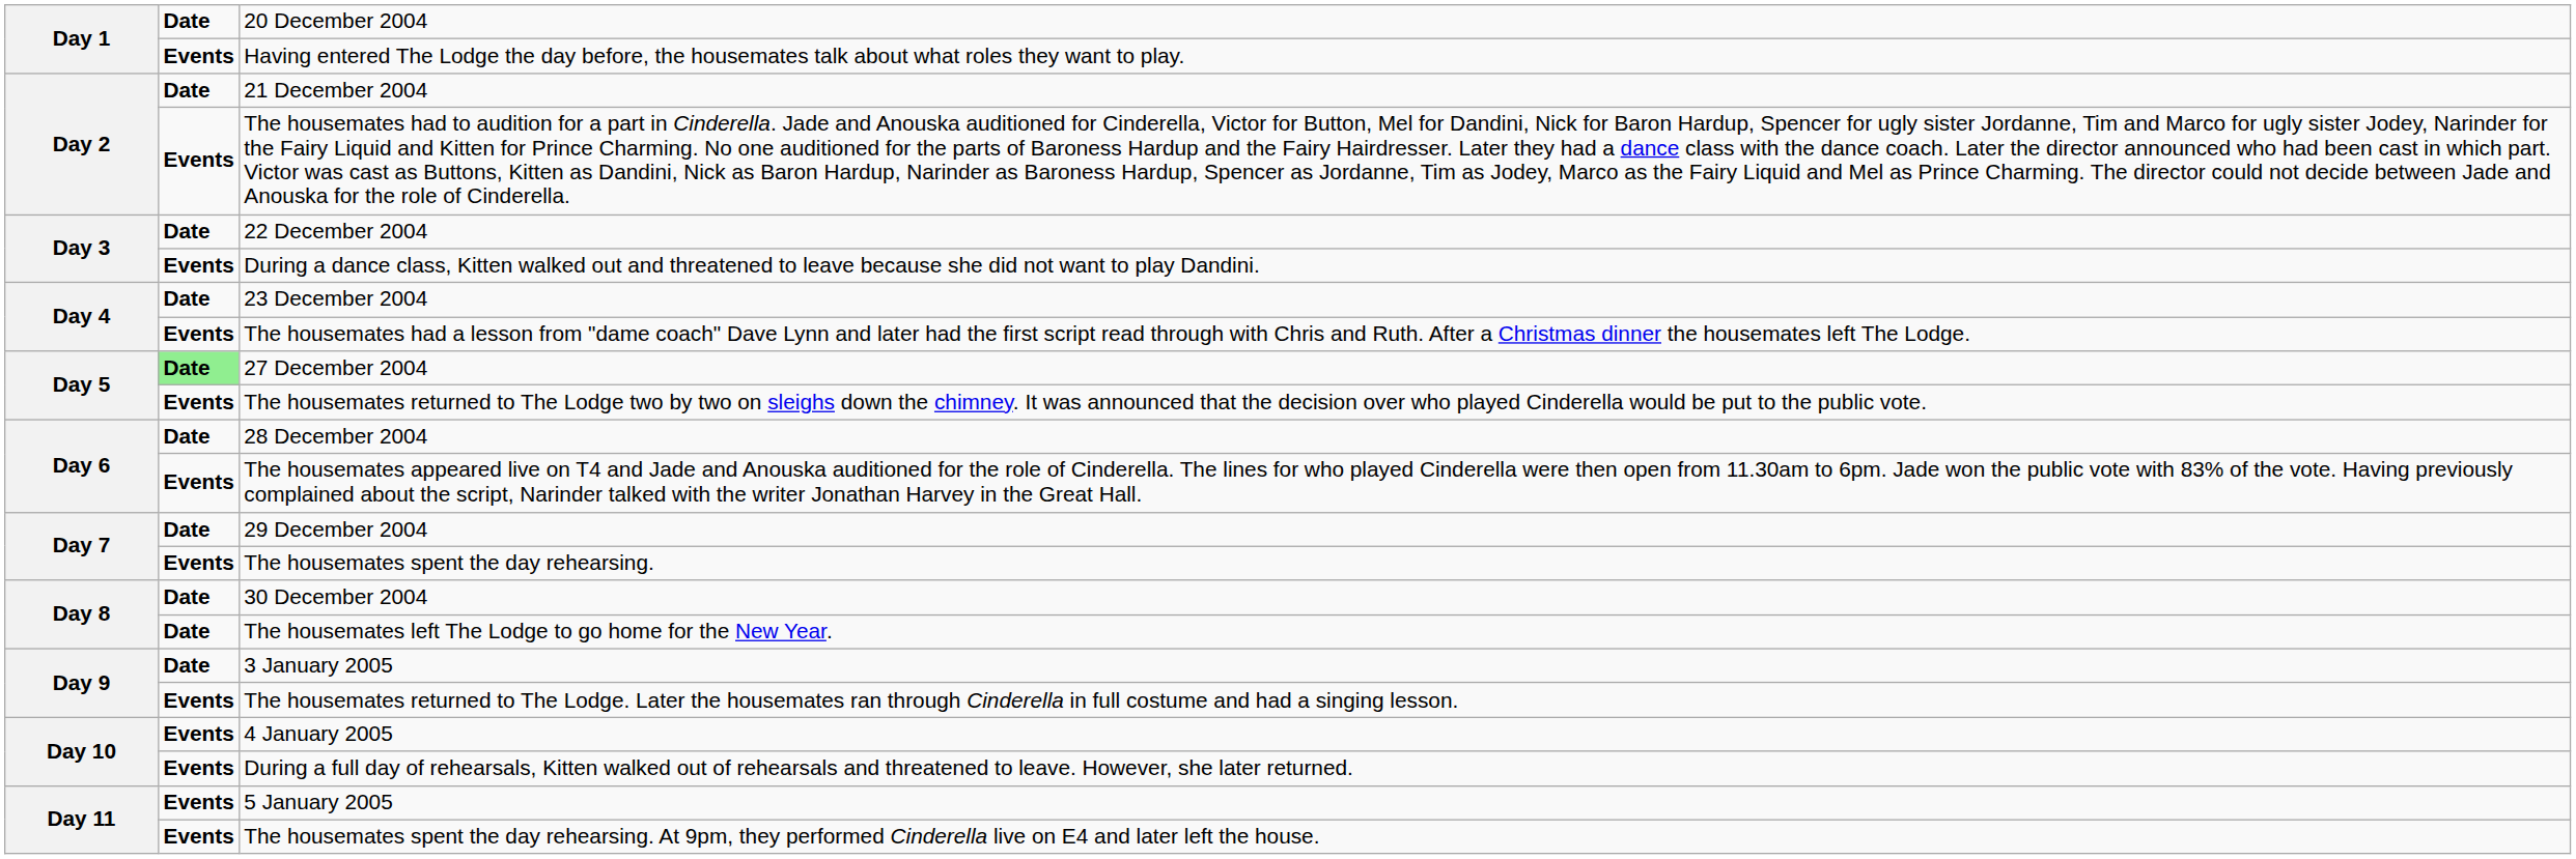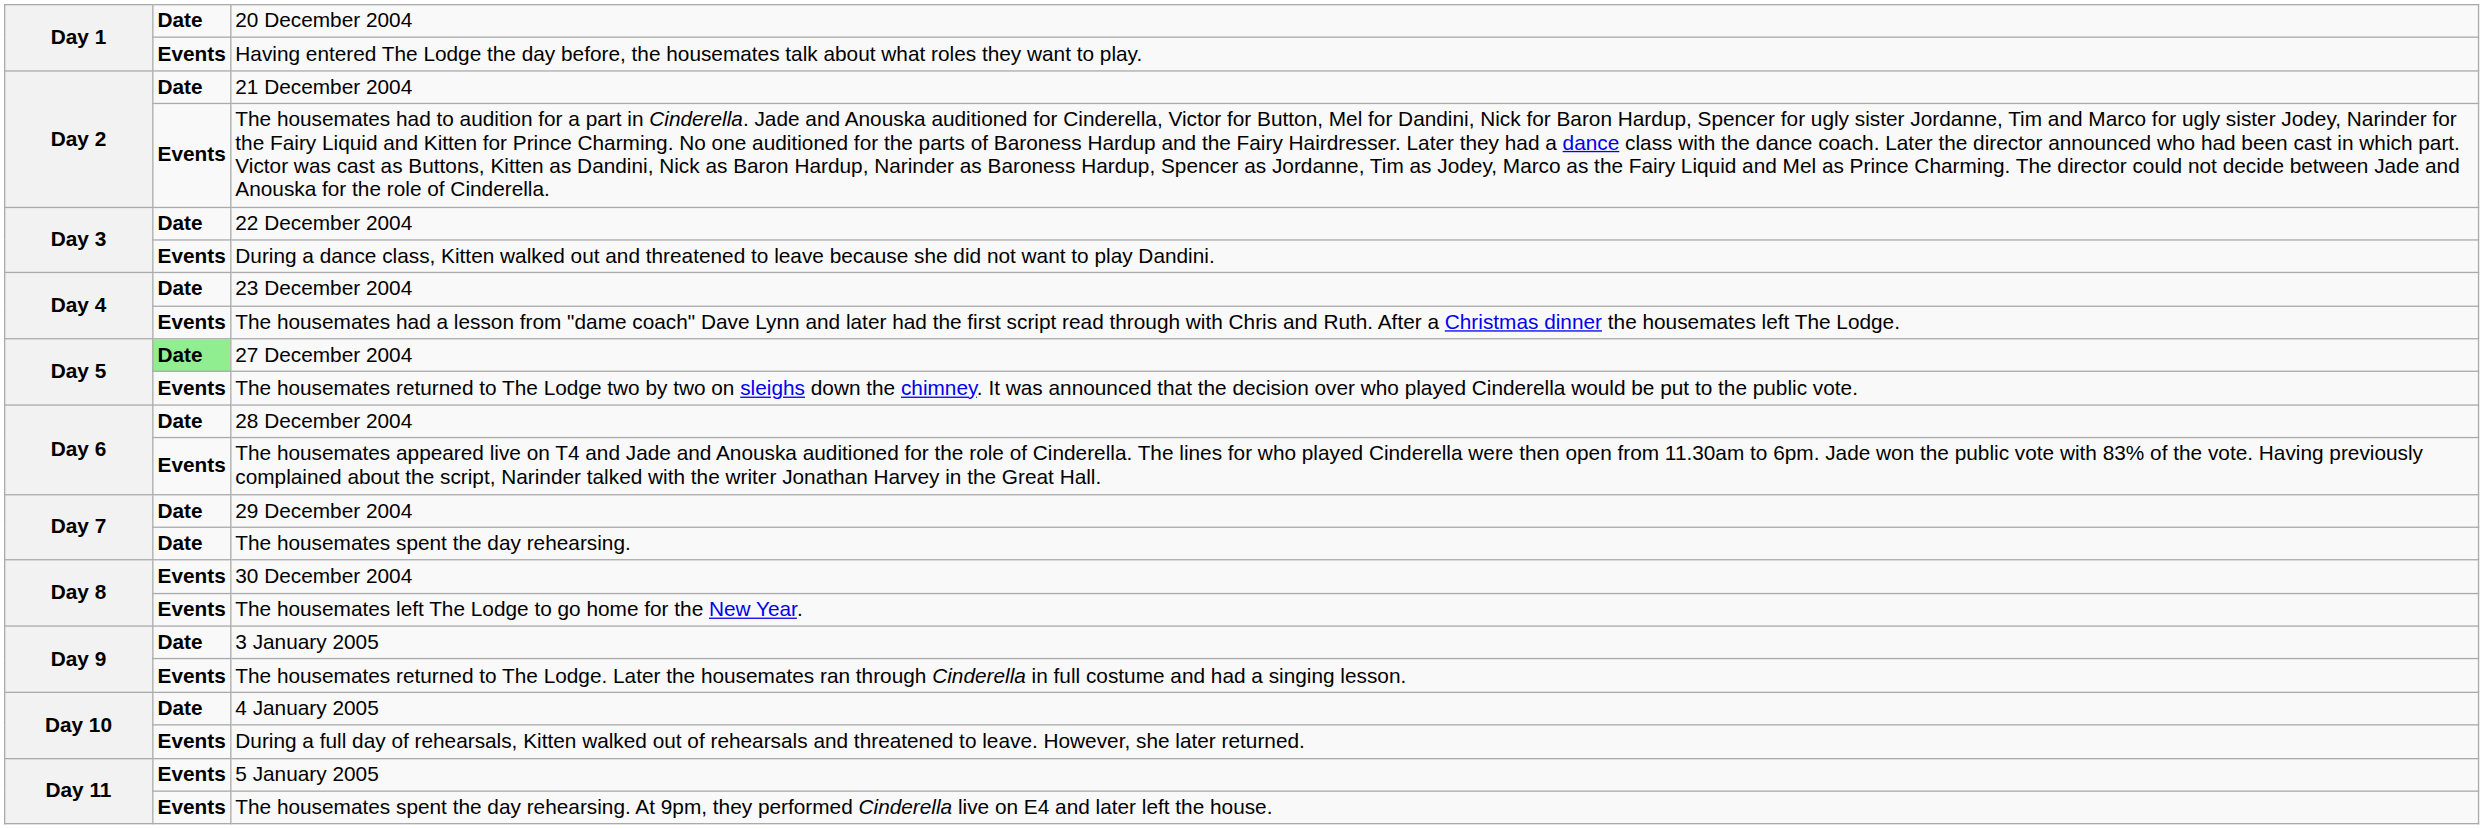 <table class="wikitable" style="width: 96%; margin-left: auto; margin-right: auto;">
 <tr>
 <th rowspan=2 style="width: 6%;"><strong>Day 1</strong></th>
 <td><strong>Date</strong></td>
 <td>20 December 2004</td>
 </tr>
 <tr>
 <td><strong>Events</strong></td>
 <td>Having entered The Lodge the day before, the housemates talk about what roles they want to play.</td>
 </tr>
 <tr>
 <th rowspan=2><strong>Day 2</strong></th>
 <td><strong>Date</strong></td>
 <td>21 December 2004</td>
 </tr>
 <tr>
 <td><strong>Events</strong></td>
 <td>The housemates had to audition for a part in <em>Cinderella</em>. Jade and Anouska auditioned for Cinderella, Victor for Button, Mel for Dandini, Nick for Baron Hardup, Spencer for ugly sister Jordanne, Tim and Marco for ugly sister Jodey, Narinder for the Fairy Liquid and Kitten for Prince Charming. No one auditioned for the parts of Baroness Hardup and the Fairy Hairdresser. Later they had a <a href='#'>dance</a> class with the dance coach. Later the director announced who had been cast in which part. Victor was cast as Buttons, Kitten as Dandini, Nick as Baron Hardup, Narinder as Baroness Hardup, Spencer as Jordanne, Tim as Jodey, Marco as the Fairy Liquid and Mel as Prince Charming. The director could not decide between Jade and Anouska for the role of Cinderella.</td>
 </tr>
 <tr>
 <th rowspan=2><strong>Day 3</strong></th>
 <td><strong>Date</strong></td>
 <td>22 December 2004</td>
 </tr>
 <tr>
 <td><strong>Events</strong></td>
 <td>During a dance class, Kitten walked out and threatened to leave because she did not want to play Dandini.</td>
 </tr>
 <tr>
 <th rowspan=2><strong>Day 4</strong></th>
 <td><strong>Date</strong></td>
 <td>23 December 2004</td>
 </tr>
 <tr>
 <td><strong>Events</strong></td>
 <td>The housemates had a lesson from "dame coach" Dave Lynn and later had the first script read through with Chris and Ruth. After a <a href='#'>Christmas dinner</a> the housemates left The Lodge.</td>
 </tr>
 <tr>
 <th rowspan=2><strong>Day 5</strong></th>
 <td style="background: lightgreen;"><strong>Date</strong></td>
 <td>27 December 2004</td>
 </tr>
 <tr>
 <td><strong>Events</strong></td>
 <td>The housemates returned to The Lodge two by two on <a href='#'>sleighs</a> down the <a href='#'>chimney</a>. It was announced that the decision over who played Cinderella would be put to the public vote.</td>
 </tr>
 <tr>
 <th rowspan=2><strong>Day 6</strong></th>
 <td><strong>Date</strong></td>
 <td>28 December 2004</td>
 </tr>
 <tr>
 <td><strong>Events</strong></td>
 <td>The housemates appeared live on T4 and Jade and Anouska auditioned for the role of Cinderella. The lines for who played Cinderella were then open from 11.30am to 6pm. Jade won the public vote with 83% of the vote. Having previously complained about the script, Narinder talked with the writer Jonathan Harvey in the Great Hall.</td>
 </tr>
 <tr>
 <th rowspan=2><strong>Day 7</strong></th>
 <td><strong>Date</strong></td>
 <td>29 December 2004</td>
 </tr>
 <tr>
-<td><strong>Events</strong></td>
+<td><strong>Date</strong></td>
 <td>The housemates spent the day rehearsing.</td>
 </tr>
 <tr>
 <th rowspan=2><strong>Day 8</strong></th>
-<td><strong>Date</strong></td>
+<td><strong>Events</strong></td>
 <td>30 December 2004</td>
 </tr>
 <tr>
-<td><strong>Date</strong></td>
+<td><strong>Events</strong></td>
 <td>The housemates left The Lodge to go home for the <a href='#'>New Year</a>.</td>
 </tr>
 <tr>
 <th rowspan=2><strong>Day 9</strong></th>
 <td><strong>Date</strong></td>
 <td>3 January 2005</td>
 </tr>
 <tr>
 <td><strong>Events</strong></td>
 <td>The housemates returned to The Lodge. Later the housemates ran through <em>Cinderella</em> in full costume and had a singing lesson.</td>
 </tr>
 <tr>
 <th rowspan=2><strong>Day 10</strong></th>
-<td><strong>Events</strong></td>
+<td><strong>Date</strong></td>
 <td>4 January 2005</td>
 </tr>
 <tr>
 <td><strong>Events</strong></td>
 <td>During a full day of rehearsals, Kitten walked out of rehearsals and threatened to leave. However, she later returned.</td>
 </tr>
 <tr>
 <th rowspan=2><strong>Day 11</strong></th>
 <td><strong>Events</strong></td>
 <td>5 January 2005</td>
 </tr>
 <tr>
 <td><strong>Events</strong></td>
 <td>The housemates spent the day rehearsing. At 9pm, they performed <em>Cinderella</em> live on E4 and later left the house.</td>
 </tr>
 </table>
